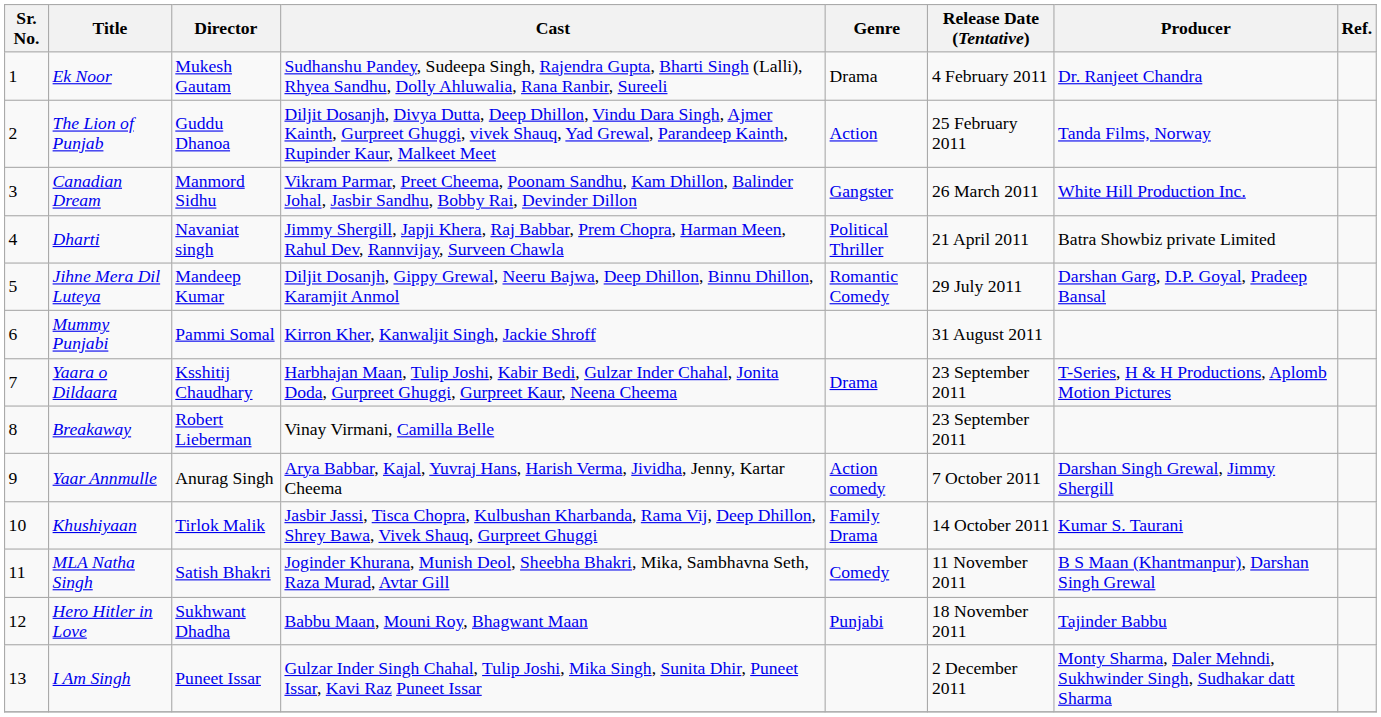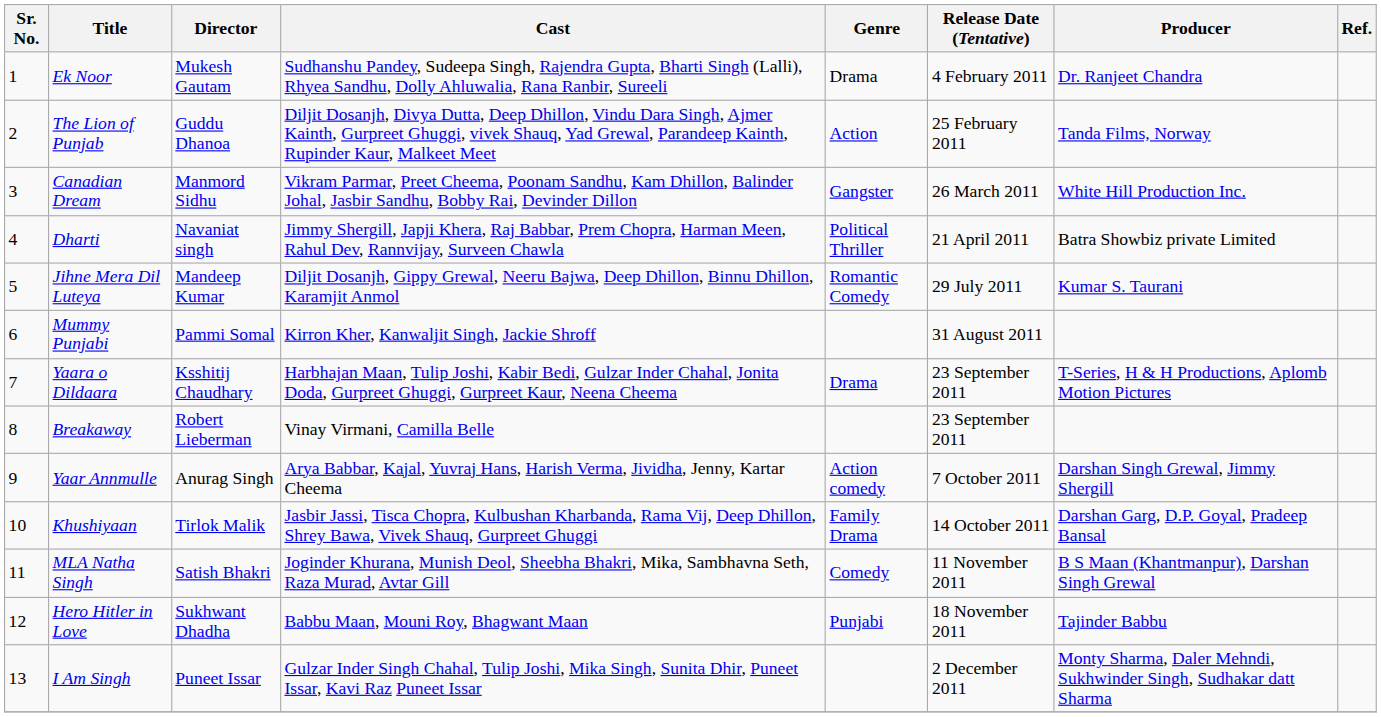 <table class="wikitable">
 <tr>
 <th>Sr. No.</th>
 <th>Title</th>
 <th>Director</th>
 <th>Cast</th>
 <th>Genre</th>
 <th>Release Date (<em>Tentative</em>)</th>
 <th>Producer</th>
 <th>Ref.</th>
 </tr>
 <tr>
 <td>1</td>
 <td><em><a href='#'>Ek Noor</a></em></td>
 <td><a href='#'>Mukesh Gautam</a></td>
 <td><a href='#'>Sudhanshu Pandey</a>, Sudeepa Singh, <a href='#'>Rajendra Gupta</a>, <a href='#'>Bharti Singh</a> (Lalli), <a href='#'>Rhyea Sandhu</a>, <a href='#'>Dolly Ahluwalia</a>, <a href='#'>Rana Ranbir</a>, <a href='#'>Sureeli</a></td>
 <td>Drama</td>
 <td>4 February 2011</td>
 <td><a href='#'>Dr. Ranjeet Chandra</a></td>
 <td></td>
 </tr>
 <tr>
 <td>2</td>
 <td><em><a href='#'>The Lion of Punjab</a></em></td>
 <td><a href='#'>Guddu Dhanoa</a></td>
 <td><a href='#'>Diljit Dosanjh</a>, <a href='#'>Divya Dutta</a>, <a href='#'>Deep Dhillon</a>, <a href='#'>Vindu Dara Singh</a>, <a href='#'>Ajmer Kainth</a>, <a href='#'>Gurpreet Ghuggi</a>, <a href='#'>vivek Shauq</a>, <a href='#'>Yad Grewal</a>, <a href='#'>Parandeep Kainth</a>, <a href='#'>Rupinder Kaur</a>, <a href='#'>Malkeet Meet</a></td>
 <td><a href='#'>Action</a></td>
 <td>25 February 2011</td>
 <td><a href='#'>Tanda Films, Norway</a></td>
 <td></td>
 </tr>
 <tr>
 <td>3</td>
 <td><em><a href='#'>Canadian Dream</a></em></td>
 <td><a href='#'>Manmord Sidhu</a></td>
 <td><a href='#'>Vikram Parmar</a>, <a href='#'>Preet Cheema</a>, <a href='#'>Poonam Sandhu</a>, <a href='#'>Kam Dhillon</a>, <a href='#'>Balinder Johal</a>, <a href='#'>Jasbir Sandhu</a>, <a href='#'>Bobby Rai</a>, <a href='#'>Devinder Dillon</a></td>
 <td><a href='#'>Gangster</a></td>
 <td>26 March 2011</td>
 <td><a href='#'>White Hill Production Inc.</a></td>
 <td></td>
 </tr>
 <tr>
 <td>4</td>
 <td><em><a href='#'>Dharti</a></em></td>
 <td><a href='#'>Navaniat singh</a></td>
 <td><a href='#'>Jimmy Shergill</a>, <a href='#'>Japji Khera</a>, <a href='#'>Raj Babbar</a>, <a href='#'>Prem Chopra</a>, <a href='#'>Harman Meen</a>, <a href='#'>Rahul Dev</a>, <a href='#'>Rannvijay</a>, <a href='#'>Surveen Chawla</a></td>
 <td><a href='#'>Political Thriller</a></td>
 <td>21 April 2011</td>
 <td>Batra Showbiz private Limited</td>
 <td></td>
 </tr>
 <tr>
 <td>5</td>
 <td><em><a href='#'>Jihne Mera Dil Luteya</a></em></td>
 <td><a href='#'>Mandeep Kumar</a></td>
 <td><a href='#'>Diljit Dosanjh</a>, <a href='#'>Gippy Grewal</a>, <a href='#'>Neeru Bajwa</a>, <a href='#'>Deep Dhillon</a>, <a href='#'>Binnu Dhillon</a>, <a href='#'>Karamjit Anmol</a></td>
 <td><a href='#'>Romantic Comedy</a></td>
 <td>29 July 2011</td>
-<td><a href='#'>Darshan Garg</a>, <a href='#'>D.P. Goyal</a>, <a href='#'>Pradeep Bansal</a></td>
+<td><a href='#'>Kumar S. Taurani</a></td>
 <td></td>
 </tr>
 <tr>
 <td>6</td>
 <td><em><a href='#'>Mummy Punjabi</a></em></td>
 <td><a href='#'>Pammi Somal</a></td>
 <td><a href='#'>Kirron Kher</a>, <a href='#'>Kanwaljit Singh</a>, <a href='#'>Jackie Shroff</a></td>
 <td></td>
 <td>31 August 2011</td>
 <td></td>
 <td></td>
 </tr>
 <tr>
 <td>7</td>
 <td><em><a href='#'>Yaara o Dildaara</a></em></td>
 <td><a href='#'>Ksshitij Chaudhary</a></td>
 <td><a href='#'>Harbhajan Maan</a>, <a href='#'>Tulip Joshi</a>, <a href='#'>Kabir Bedi</a>, <a href='#'>Gulzar Inder Chahal</a>, <a href='#'>Jonita Doda</a>, <a href='#'>Gurpreet Ghuggi</a>, <a href='#'>Gurpreet Kaur</a>, <a href='#'>Neena Cheema</a></td>
 <td><a href='#'>Drama</a></td>
 <td>23 September 2011</td>
 <td><a href='#'>T-Series</a>, <a href='#'>H & H Productions</a>, <a href='#'>Aplomb Motion Pictures</a></td>
 <td></td>
 </tr>
 <tr>
 <td>8</td>
 <td><em><a href='#'>Breakaway</a></em></td>
 <td><a href='#'>Robert Lieberman</a></td>
 <td>Vinay Virmani, <a href='#'>Camilla Belle</a></td>
 <td></td>
 <td>23 September 2011</td>
 <td></td>
 <td></td>
 </tr>
 <tr>
 <td>9</td>
 <td><em><a href='#'>Yaar Annmulle</a></em></td>
 <td>Anurag Singh</td>
 <td><a href='#'>Arya Babbar</a>, <a href='#'>Kajal</a>, <a href='#'>Yuvraj Hans</a>, <a href='#'>Harish Verma</a>, <a href='#'>Jividha</a>, Jenny, Kartar Cheema</td>
 <td><a href='#'>Action comedy</a></td>
 <td>7 October 2011</td>
 <td><a href='#'>Darshan Singh Grewal</a>, <a href='#'>Jimmy Shergill</a></td>
 <td></td>
 </tr>
 <tr>
 <td>10</td>
 <td><em><a href='#'>Khushiyaan</a></em></td>
 <td><a href='#'>Tirlok Malik</a></td>
 <td><a href='#'>Jasbir Jassi</a>, <a href='#'>Tisca Chopra</a>, <a href='#'>Kulbushan Kharbanda</a>, <a href='#'>Rama Vij</a>, <a href='#'>Deep Dhillon</a>, <a href='#'>Shrey Bawa</a>, <a href='#'>Vivek Shauq</a>, <a href='#'>Gurpreet Ghuggi</a></td>
 <td><a href='#'>Family Drama</a></td>
 <td>14 October 2011</td>
-<td><a href='#'>Kumar S. Taurani</a></td>
+<td><a href='#'>Darshan Garg</a>, <a href='#'>D.P. Goyal</a>, <a href='#'>Pradeep Bansal</a></td>
 <td></td>
 </tr>
 <tr>
 <td>11</td>
 <td><em><a href='#'>MLA Natha Singh</a></em></td>
 <td><a href='#'>Satish Bhakri</a></td>
 <td><a href='#'>Joginder Khurana</a>, <a href='#'>Munish Deol</a>, <a href='#'>Sheebha Bhakri</a>, Mika, Sambhavna Seth, <a href='#'>Raza Murad</a>, <a href='#'>Avtar Gill</a></td>
 <td><a href='#'>Comedy</a></td>
 <td>11 November 2011</td>
 <td><a href='#'>B S Maan (Khantmanpur)</a>, <a href='#'>Darshan Singh Grewal</a></td>
 <td></td>
 </tr>
 <tr>
 <td>12</td>
 <td><em><a href='#'>Hero Hitler in Love</a></em></td>
 <td><a href='#'>Sukhwant Dhadha</a></td>
 <td><a href='#'>Babbu Maan</a>, <a href='#'>Mouni Roy</a>, <a href='#'>Bhagwant Maan</a></td>
 <td><a href='#'>Punjabi</a></td>
 <td>18 November 2011</td>
 <td><a href='#'>Tajinder Babbu</a></td>
 <td></td>
 </tr>
 <tr>
 <td>13</td>
 <td><em><a href='#'>I Am Singh</a></em></td>
 <td><a href='#'>Puneet Issar</a></td>
 <td><a href='#'>Gulzar Inder Singh Chahal</a>, <a href='#'>Tulip Joshi</a>, <a href='#'>Mika Singh</a>, <a href='#'>Sunita Dhir</a>, <a href='#'>Puneet Issar</a>, <a href='#'>Kavi Raz</a> <a href='#'>Puneet Issar</a></td>
 <td></td>
 <td>2 December 2011</td>
 <td><a href='#'>Monty Sharma</a>, <a href='#'>Daler Mehndi</a>, <a href='#'>Sukhwinder Singh</a>, <a href='#'>Sudhakar datt Sharma</a></td>
 <td></td>
 </tr>
 <tr>
 </tr>
 </table>
